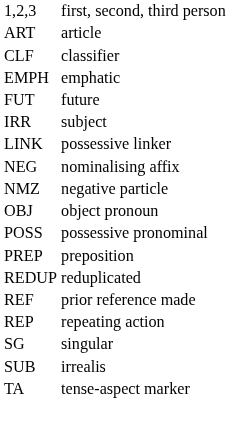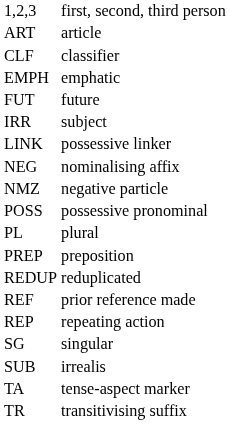 <table>
 <tr>
 <td>1,2,3</td>
 <td>first, second, third person</td>
 </tr>
 <tr>
 <td>ART</td>
 <td>article</td>
 </tr>
 <tr>
 <td>CLF</td>
 <td>classifier</td>
 </tr>
 <tr>
 <td>EMPH</td>
 <td>emphatic</td>
 </tr>
 <tr>
 <td>FUT</td>
 <td>future</td>
 </tr>
 <tr>
 <td>IRR</td>
 <td>subject</td>
 </tr>
 <tr>
 <td>LINK</td>
 <td>possessive linker</td>
 </tr>
 <tr>
 <td>NEG</td>
 <td>nominalising affix</td>
 </tr>
 <tr>
 <td>NMZ</td>
 <td>negative particle</td>
 </tr>
 <tr>
-<td>OBJ</td>
-<td>object pronoun</td>
+<td>POSS</td>
+<td>possessive pronominal</td>
 </tr>
 <tr>
-<td>POSS</td>
-<td>possessive pronominal</td>
+<td>PL</td>
+<td>plural</td>
 </tr>
 <tr>
 <td>PREP</td>
 <td>preposition</td>
 </tr>
 <tr>
 <td>REDUP</td>
 <td>reduplicated</td>
 </tr>
 <tr>
 <td>REF</td>
 <td>prior reference made</td>
 </tr>
 <tr>
 <td>REP</td>
 <td>repeating action</td>
 </tr>
 <tr>
 <td>SG</td>
 <td>singular</td>
 </tr>
 <tr>
 <td>SUB</td>
 <td>irrealis</td>
 </tr>
 <tr>
 <td>TA</td>
 <td>tense-aspect marker</td>
 </tr>
+<tr>
+<td>TR</td>
+<td>transitivising suffix</td>
+</tr>
 </table>
